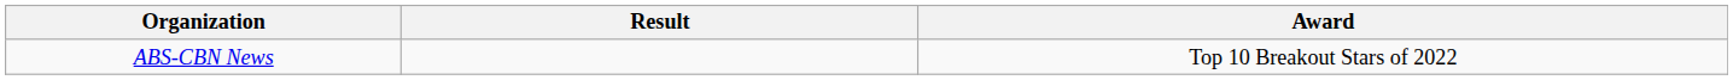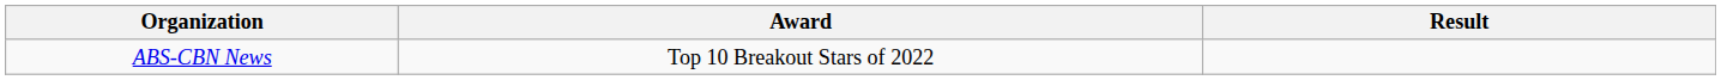 <table class="wikitable sortable plainrowheaders" style="text-align:center;" width=100%>
 <tr>
 <th scope="col" width=23%>Organization</th>
+<th scope="col">Award</th>
 <th scope="col" width="30%" class="unsortable">Result</th>
-<th scope="col">Award</th>
 </tr>
 <tr>
 <td><em><a href='#'>ABS-CBN News</a></em></td>
+<td>Top 10 Breakout Stars of 2022</td>
 <td></td>
-<td>Top 10 Breakout Stars of 2022</td>
 </tr>
 </table>
